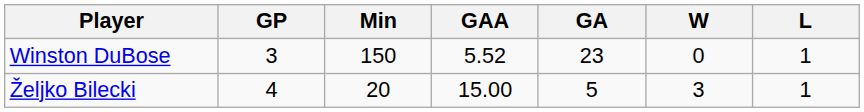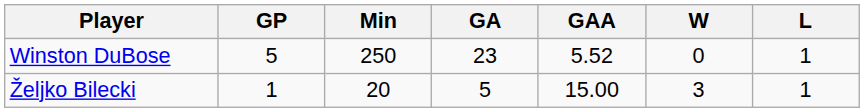 <table class="wikitable">
 <tr>
 <th bgcolor="#DDDDFF" width="20%">Player</th>
 <th bgcolor="#DDDDFF" width="10%">GP</th>
 <th bgcolor="#DDDDFF" width="10%">Min</th>
+<th bgcolor="#DDDDFF" width="10%">GA</th>
 <th bgcolor="#DDDDFF" width="10%">GAA</th>
-<th bgcolor="#DDDDFF" width="10%">GA</th>
 <th bgcolor="#DDDDFF" width="10%">W</th>
 <th bgcolor="#DDDDFF" width="10%">L</th>
 </tr>
 <tr align=center>
 <td align=left><a href='#'>Winston DuBose</a></td>
-<td>3</td>
-<td>150</td>
+<td>5</td>
+<td>250</td>
+<td>23</td>
 <td>5.52</td>
-<td>23</td>
 <td>0</td>
 <td>1</td>
 </tr>
 <tr align=center>
 <td align=left><a href='#'>Željko Bilecki</a></td>
-<td>4</td>
+<td>1</td>
 <td>20</td>
+<td>5</td>
 <td>15.00</td>
-<td>5</td>
 <td>3</td>
 <td>1</td>
 </tr>
 </table>
